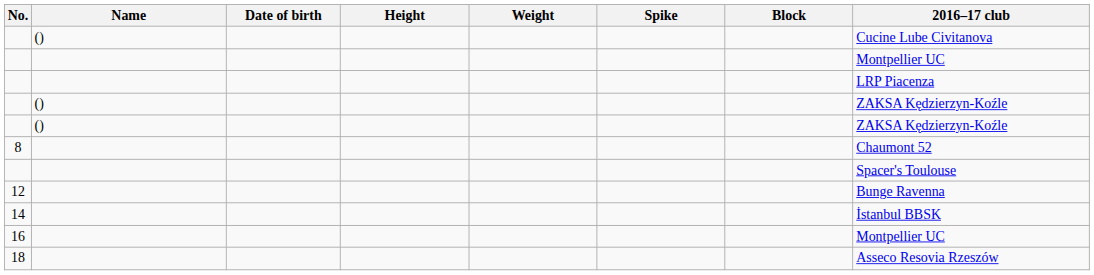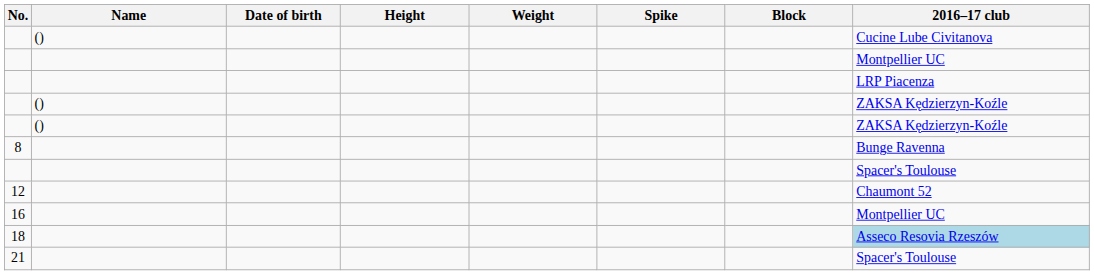 <table class="wikitable sortable" style="font-size:100%; text-align:center;">
 <tr>
 <th>No.</th>
 <th style="width:14em">Name</th>
 <th style="width:8em">Date of birth</th>
 <th style="width:9em">Height</th>
 <th style="width:9em">Weight</th>
 <th style="width:9em">Spike</th>
 <th style="width:9em">Block</th>
 <th style="width:17em">2016–17 club</th>
 </tr>
 <tr>
 <td></td>
 <td align=left> ()</td>
 <td align=right></td>
 <td></td>
 <td></td>
 <td></td>
 <td></td>
 <td align=left> <a href='#'>Cucine Lube Civitanova</a></td>
 </tr>
 <tr>
 <td></td>
 <td align=left></td>
 <td align=right></td>
 <td></td>
 <td></td>
 <td></td>
 <td></td>
 <td align=left> <a href='#'>Montpellier UC</a></td>
 </tr>
 <tr>
 <td></td>
 <td align=left></td>
 <td align=right></td>
 <td></td>
 <td></td>
 <td></td>
 <td></td>
 <td align=left> <a href='#'>LRP Piacenza</a></td>
 </tr>
 <tr>
 <td></td>
 <td align=left> ()</td>
 <td align=right></td>
 <td></td>
 <td></td>
 <td></td>
 <td></td>
 <td align=left> <a href='#'>ZAKSA Kędzierzyn-Koźle</a></td>
 </tr>
 <tr>
 <td></td>
 <td align=left> ()</td>
 <td align=right></td>
 <td></td>
 <td></td>
 <td></td>
 <td></td>
 <td align=left> <a href='#'>ZAKSA Kędzierzyn-Koźle</a></td>
 </tr>
 <tr>
 <td>8</td>
 <td align=left></td>
 <td align=right></td>
 <td></td>
 <td></td>
 <td></td>
 <td></td>
-<td align=left> <a href='#'>Chaumont 52</a></td>
+<td align=left> <a href='#'>Bunge Ravenna</a></td>
 </tr>
 <tr>
 <td></td>
 <td align=left></td>
 <td align=right></td>
 <td></td>
 <td></td>
 <td></td>
 <td></td>
 <td align=left> <a href='#'>Spacer's Toulouse</a></td>
 </tr>
 <tr>
 <td>12</td>
 <td align=left></td>
 <td align=right></td>
 <td></td>
 <td></td>
 <td></td>
 <td></td>
-<td align=left> <a href='#'>Bunge Ravenna</a></td>
-</tr>
-<tr>
-<td>14</td>
-<td align=left></td>
-<td align=right></td>
-<td></td>
-<td></td>
-<td></td>
-<td></td>
-<td align=left> <a href='#'>İstanbul BBSK</a></td>
+<td align=left> <a href='#'>Chaumont 52</a></td>
 </tr>
 <tr>
 <td>16</td>
 <td align=left></td>
 <td align=right></td>
 <td></td>
 <td></td>
 <td></td>
 <td></td>
 <td align=left> <a href='#'>Montpellier UC</a></td>
 </tr>
 <tr>
 <td>18</td>
 <td align=left></td>
 <td align=right></td>
 <td></td>
 <td></td>
 <td></td>
 <td></td>
-<td align=left> <a href='#'>Asseco Resovia Rzeszów</a></td>
+<td align=left style="background: lightblue;"> <a href='#'>Asseco Resovia Rzeszów</a></td>
+</tr>
+<tr>
+<td>21</td>
+<td align=left></td>
+<td align=right></td>
+<td></td>
+<td></td>
+<td></td>
+<td></td>
+<td align=left> <a href='#'>Spacer's Toulouse</a></td>
 </tr>
 </table>
